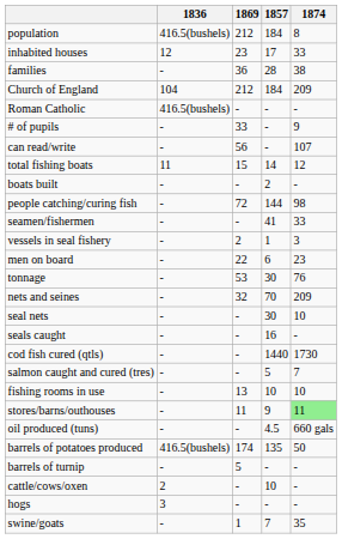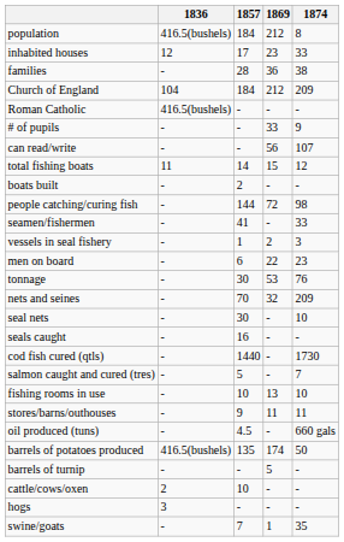 <table class="wikitable">
 <tr>
 <th></th>
 <th>1836</th>
+<th>1857</th>
 <th>1869</th>
-<th>1857</th>
 <th>1874</th>
 </tr>
 <tr>
 <td>population</td>
 <td>416.5(bushels)</td>
+<td>184</td>
 <td>212</td>
-<td>184</td>
 <td>8</td>
 </tr>
 <tr>
 <td>inhabited houses</td>
 <td>12</td>
+<td>17</td>
 <td>23</td>
-<td>17</td>
 <td>33</td>
 </tr>
 <tr>
 <td>families</td>
 <td>-</td>
+<td>28</td>
 <td>36</td>
-<td>28</td>
 <td>38</td>
 </tr>
 <tr>
 <td>Church of England</td>
 <td>104</td>
+<td>184</td>
 <td>212</td>
-<td>184</td>
 <td>209</td>
 </tr>
 <tr>
 <td>Roman Catholic</td>
 <td>416.5(bushels)</td>
 <td>-</td>
 <td>-</td>
 <td>-</td>
 </tr>
 <tr>
 <td># of pupils</td>
 <td>-</td>
+<td>-</td>
 <td>33</td>
-<td>-</td>
 <td>9</td>
 </tr>
 <tr>
 <td>can read/write</td>
 <td>-</td>
+<td>-</td>
 <td>56</td>
-<td>-</td>
 <td>107</td>
 </tr>
 <tr>
 <td>total fishing boats</td>
 <td>11</td>
+<td>14</td>
 <td>15</td>
-<td>14</td>
 <td>12</td>
 </tr>
 <tr>
 <td>boats built</td>
 <td>-</td>
+<td>2</td>
 <td>-</td>
-<td>2</td>
 <td>-</td>
 </tr>
 <tr>
 <td>people catching/curing fish</td>
 <td>-</td>
+<td>144</td>
 <td>72</td>
-<td>144</td>
 <td>98</td>
 </tr>
 <tr>
 <td>seamen/fishermen</td>
 <td>-</td>
+<td>41</td>
 <td>-</td>
-<td>41</td>
 <td>33</td>
 </tr>
 <tr>
 <td>vessels in seal fishery</td>
 <td>-</td>
+<td>1</td>
 <td>2</td>
-<td>1</td>
 <td>3</td>
 </tr>
 <tr>
 <td>men on board</td>
 <td>-</td>
+<td>6</td>
 <td>22</td>
-<td>6</td>
 <td>23</td>
 </tr>
 <tr>
 <td>tonnage</td>
 <td>-</td>
+<td>30</td>
 <td>53</td>
-<td>30</td>
 <td>76</td>
 </tr>
 <tr>
 <td>nets and seines</td>
 <td>-</td>
+<td>70</td>
 <td>32</td>
-<td>70</td>
 <td>209</td>
 </tr>
 <tr>
 <td>seal nets</td>
 <td>-</td>
+<td>30</td>
 <td>-</td>
-<td>30</td>
 <td>10</td>
 </tr>
 <tr>
 <td>seals caught</td>
 <td>-</td>
+<td>16</td>
 <td>-</td>
-<td>16</td>
 <td>-</td>
 </tr>
 <tr>
 <td>cod fish cured (qtls)</td>
 <td>-</td>
+<td>1440</td>
 <td>-</td>
-<td>1440</td>
 <td>1730</td>
 </tr>
 <tr>
 <td>salmon caught and cured (tres)</td>
 <td>-</td>
+<td>5</td>
 <td>-</td>
-<td>5</td>
 <td>7</td>
 </tr>
 <tr>
 <td>fishing rooms in use</td>
 <td>-</td>
+<td>10</td>
 <td>13</td>
-<td>10</td>
 <td>10</td>
 </tr>
 <tr>
 <td>stores/barns/outhouses</td>
 <td>-</td>
+<td>9</td>
 <td>11</td>
-<td>9</td>
-<td style="background: lightgreen;">11</td>
+<td>11</td>
 </tr>
 <tr>
 <td>oil produced (tuns)</td>
 <td>-</td>
+<td>4.5</td>
 <td>-</td>
-<td>4.5</td>
 <td>660 gals</td>
 </tr>
 <tr>
 <td>barrels of potatoes produced</td>
 <td>416.5(bushels)</td>
+<td>135</td>
 <td>174</td>
-<td>135</td>
 <td>50</td>
 </tr>
 <tr>
 <td>barrels of turnip</td>
 <td>-</td>
+<td>-</td>
 <td>5</td>
-<td>-</td>
 <td>-</td>
 </tr>
 <tr>
 <td>cattle/cows/oxen</td>
 <td>2</td>
+<td>10</td>
 <td>-</td>
-<td>10</td>
 <td>-</td>
 </tr>
 <tr>
 <td>hogs</td>
 <td>3</td>
 <td>-</td>
 <td>-</td>
 <td>-</td>
 </tr>
 <tr>
 <td>swine/goats</td>
 <td>-</td>
+<td>7</td>
 <td>1</td>
-<td>7</td>
 <td>35</td>
 </tr>
 </table>
